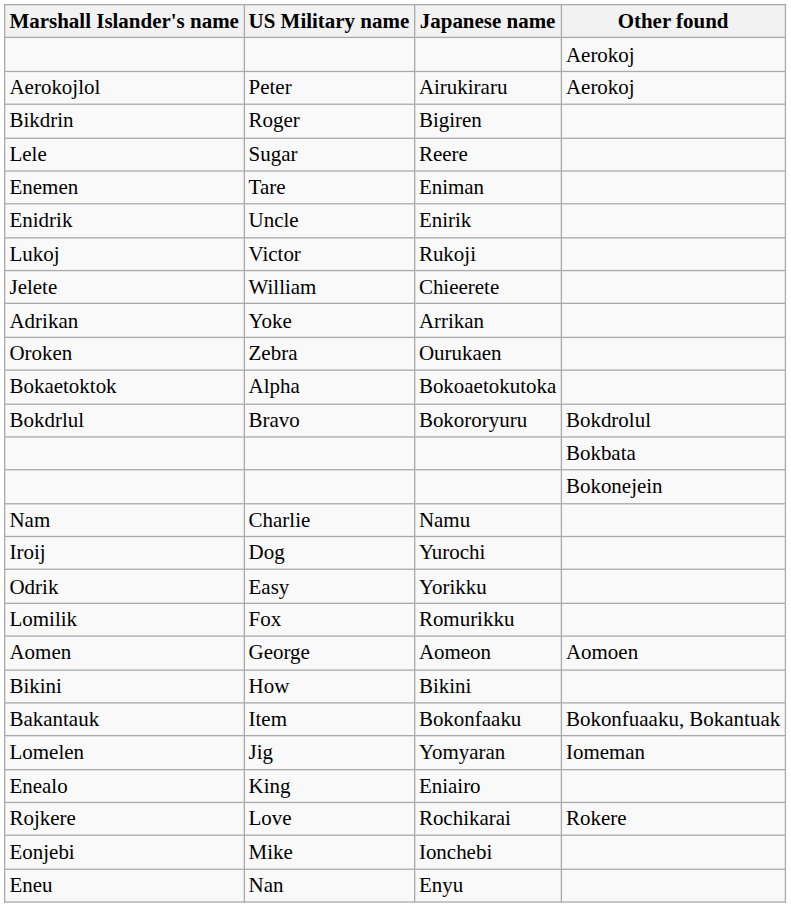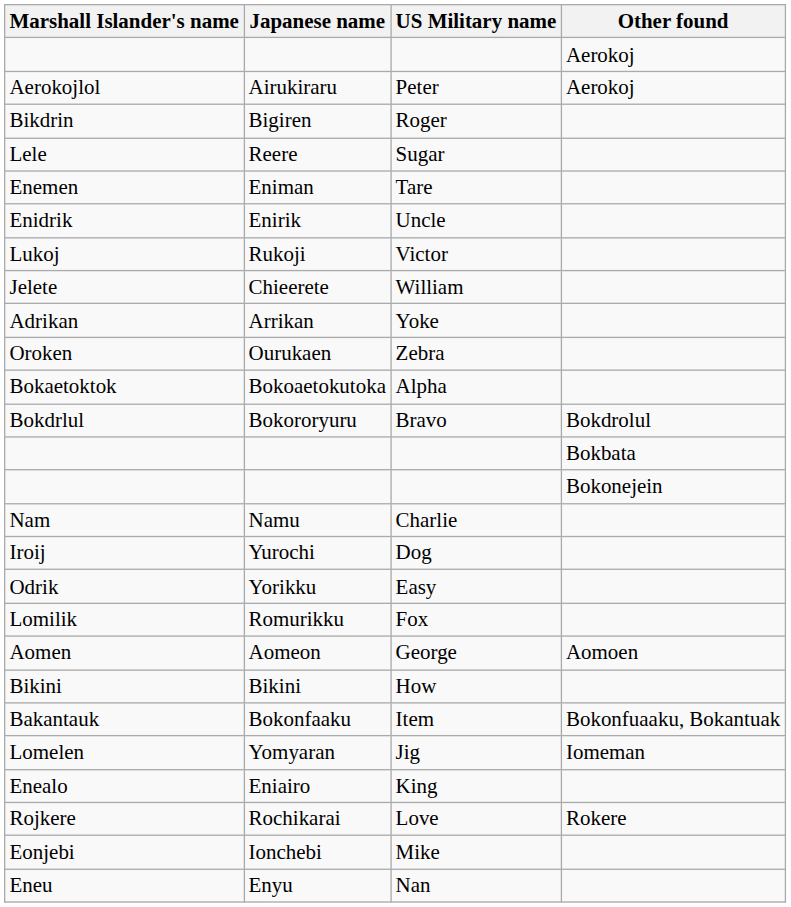 <table class="wikitable">
 <tr>
 <th>Marshall Islander's name</th>
+<th>Japanese name</th>
 <th>US Military name</th>
-<th>Japanese name</th>
 <th>Other found</th>
 </tr>
 <tr>
 <td></td>
 <td></td>
 <td></td>
 <td>Aerokoj</td>
 </tr>
 <tr>
 <td>Aerokojlol</td>
+<td>Airukiraru</td>
 <td>Peter</td>
-<td>Airukiraru</td>
 <td>Aerokoj</td>
 </tr>
 <tr>
 <td>Bikdrin</td>
+<td>Bigiren</td>
 <td>Roger</td>
-<td>Bigiren</td>
 <td></td>
 </tr>
 <tr>
 <td>Lele</td>
+<td>Reere</td>
 <td>Sugar</td>
-<td>Reere</td>
 <td></td>
 </tr>
 <tr>
 <td>Enemen</td>
+<td>Eniman</td>
 <td>Tare</td>
-<td>Eniman</td>
 <td></td>
 </tr>
 <tr>
 <td>Enidrik</td>
+<td>Enirik</td>
 <td>Uncle</td>
-<td>Enirik</td>
 <td></td>
 </tr>
 <tr>
 <td>Lukoj</td>
+<td>Rukoji</td>
 <td>Victor</td>
-<td>Rukoji</td>
 <td></td>
 </tr>
 <tr>
 <td>Jelete</td>
+<td>Chieerete</td>
 <td>William</td>
-<td>Chieerete</td>
 <td></td>
 </tr>
 <tr>
 <td>Adrikan</td>
+<td>Arrikan</td>
 <td>Yoke</td>
-<td>Arrikan</td>
 <td></td>
 </tr>
 <tr>
 <td>Oroken</td>
+<td>Ourukaen</td>
 <td>Zebra</td>
-<td>Ourukaen</td>
 <td></td>
 </tr>
 <tr>
 <td>Bokaetoktok</td>
+<td>Bokoaetokutoka</td>
 <td>Alpha</td>
-<td>Bokoaetokutoka</td>
 <td></td>
 </tr>
 <tr>
 <td>Bokdrlul</td>
+<td>Bokororyuru</td>
 <td>Bravo</td>
-<td>Bokororyuru</td>
 <td>Bokdrolul</td>
 </tr>
 <tr>
 <td></td>
 <td></td>
 <td></td>
 <td>Bokbata</td>
 </tr>
 <tr>
 <td></td>
 <td></td>
 <td></td>
 <td>Bokonejein</td>
 </tr>
 <tr>
 <td>Nam</td>
+<td>Namu</td>
 <td>Charlie</td>
-<td>Namu</td>
 <td></td>
 </tr>
 <tr>
 <td>Iroij</td>
+<td>Yurochi</td>
 <td>Dog</td>
-<td>Yurochi</td>
 <td></td>
 </tr>
 <tr>
 <td>Odrik</td>
+<td>Yorikku</td>
 <td>Easy</td>
-<td>Yorikku</td>
 <td></td>
 </tr>
 <tr>
 <td>Lomilik</td>
+<td>Romurikku</td>
 <td>Fox</td>
-<td>Romurikku</td>
 <td></td>
 </tr>
 <tr>
 <td>Aomen</td>
+<td>Aomeon</td>
 <td>George</td>
-<td>Aomeon</td>
 <td>Aomoen</td>
 </tr>
 <tr>
 <td>Bikini</td>
+<td>Bikini</td>
 <td>How</td>
-<td>Bikini</td>
 <td></td>
 </tr>
 <tr>
 <td>Bakantauk</td>
+<td>Bokonfaaku</td>
 <td>Item</td>
-<td>Bokonfaaku</td>
 <td>Bokonfuaaku, Bokantuak</td>
 </tr>
 <tr>
 <td>Lomelen</td>
+<td>Yomyaran</td>
 <td>Jig</td>
-<td>Yomyaran</td>
 <td>Iomeman</td>
 </tr>
 <tr>
 <td>Enealo</td>
+<td>Eniairo</td>
 <td>King</td>
-<td>Eniairo</td>
 <td></td>
 </tr>
 <tr>
 <td>Rojkere</td>
+<td>Rochikarai</td>
 <td>Love</td>
-<td>Rochikarai</td>
 <td>Rokere</td>
 </tr>
 <tr>
 <td>Eonjebi</td>
+<td>Ionchebi</td>
 <td>Mike</td>
-<td>Ionchebi</td>
 <td></td>
 </tr>
 <tr>
 <td>Eneu</td>
+<td>Enyu</td>
 <td>Nan</td>
-<td>Enyu</td>
 <td></td>
 </tr>
 </table>
